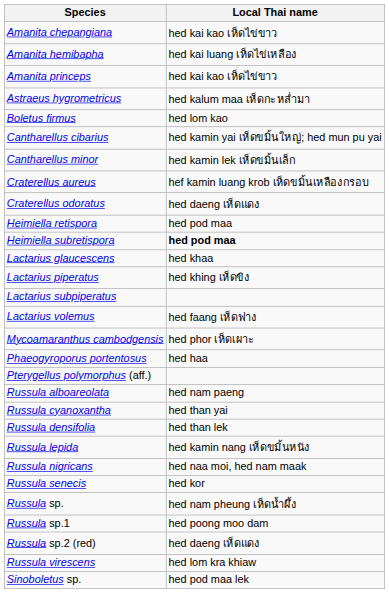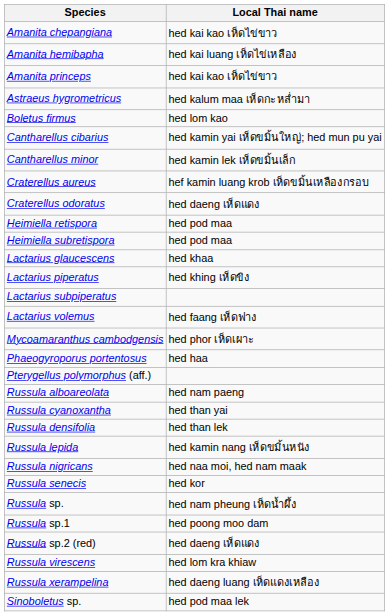 <table class="wikitable sortable">
 <tr>
 <th>Species</th>
 <th>Local Thai name</th>
 </tr>
 <tr>
 <td><em><a href='#'>Amanita chepangiana</a></em></td>
 <td>hed kai kao เห็ดไข่ขาว</td>
 </tr>
 <tr>
 <td><em><a href='#'>Amanita hemibapha</a></em></td>
 <td>hed kai luang เห็ดไข่เหลือง</td>
 </tr>
 <tr>
 <td><em><a href='#'>Amanita princeps</a></em></td>
 <td>hed kai kao เห็ดไข่ขาว</td>
 </tr>
 <tr>
 <td><em><a href='#'>Astraeus hygrometricus</a></em></td>
 <td>hed kalum maa เห็ดกะหล่ำมา</td>
 </tr>
 <tr>
 <td><em><a href='#'>Boletus firmus</a></em></td>
 <td>hed lom kao</td>
 </tr>
 <tr>
 <td><em><a href='#'>Cantharellus cibarius</a></em></td>
 <td>hed kamin yai เห็ดขมิ้นใหญ่; hed mun pu yai</td>
 </tr>
 <tr>
 <td><em><a href='#'>Cantharellus minor</a></em></td>
 <td>hed kamin lek เห็ดขมิ้นเล็ก</td>
 </tr>
 <tr>
 <td><em><a href='#'>Craterellus aureus</a></em></td>
 <td>hef kamin luang krob เห็ดขมิ้นเหลืองกรอบ</td>
 </tr>
 <tr>
 <td><em><a href='#'>Craterellus odoratus</a></em></td>
 <td>hed daeng เห็ดแดง</td>
 </tr>
 <tr>
 <td><em><a href='#'>Heimiella retispora</a></em></td>
 <td>hed pod maa</td>
 </tr>
 <tr>
 <td><em><a href='#'>Heimiella subretispora</a></em></td>
-<td><strong>hed pod maa</strong></td>
+<td>hed pod maa</td>
 </tr>
 <tr>
 <td><em><a href='#'>Lactarius glaucescens</a></em></td>
 <td>hed khaa</td>
 </tr>
 <tr>
 <td><em><a href='#'>Lactarius piperatus</a></em></td>
 <td>hed khing เห็ดขิง</td>
 </tr>
 <tr>
 <td><em><a href='#'>Lactarius subpiperatus</a></em></td>
 <td></td>
 </tr>
 <tr>
 <td><em><a href='#'>Lactarius volemus</a></em></td>
 <td>hed faang เห็ดฟาง</td>
 </tr>
 <tr>
 <td><em><a href='#'>Mycoamaranthus cambodgensis</a></em></td>
 <td>hed phor เห็ดเผาะ</td>
 </tr>
 <tr>
 <td><em><a href='#'>Phaeogyroporus portentosus</a></em></td>
 <td>hed haa</td>
 </tr>
 <tr>
 <td><em><a href='#'>Pterygellus polymorphus</a></em> (aff.)</td>
 <td></td>
 </tr>
 <tr>
 <td><em><a href='#'>Russula alboareolata</a></em></td>
 <td>hed nam paeng</td>
 </tr>
 <tr>
 <td><em><a href='#'>Russula cyanoxantha</a></em></td>
 <td>hed than yai</td>
 </tr>
 <tr>
 <td><em><a href='#'>Russula densifolia</a></em></td>
 <td>hed than lek</td>
 </tr>
 <tr>
 <td><em><a href='#'>Russula lepida</a></em></td>
 <td>hed kamin nang เห็ดขมิ้นหนัง</td>
 </tr>
 <tr>
 <td><em><a href='#'>Russula nigricans</a></em></td>
 <td>hed naa moi, hed nam maak</td>
 </tr>
 <tr>
 <td><em><a href='#'>Russula senecis</a></em></td>
 <td>hed kor</td>
 </tr>
 <tr>
 <td><em><a href='#'>Russula</a></em> sp.</td>
 <td>hed nam pheung เห็ดน้ำผึ้ง</td>
 </tr>
 <tr>
 <td><em><a href='#'>Russula</a></em> sp.1</td>
 <td>hed poong moo dam</td>
 </tr>
 <tr>
 <td><em><a href='#'>Russula</a></em> sp.2 (red)</td>
 <td>hed daeng เห็ดแดง</td>
 </tr>
 <tr>
 <td><em><a href='#'>Russula virescens</a></em></td>
 <td>hed lom kra khiaw</td>
 </tr>
 <tr>
+<td><em><a href='#'>Russula xerampelina</a></em></td>
+<td>hed daeng luang เห็ดแดงเหลือง</td>
+</tr>
+<tr>
 <td><em><a href='#'>Sinoboletus</a></em> sp.</td>
 <td>hed pod maa lek</td>
 </tr>
 </table>
